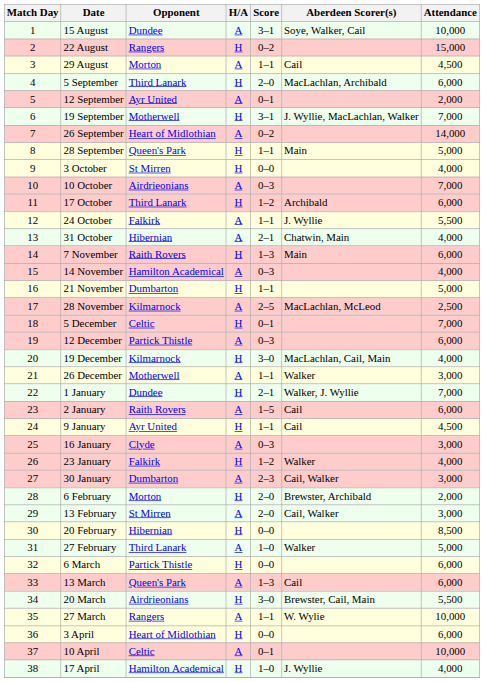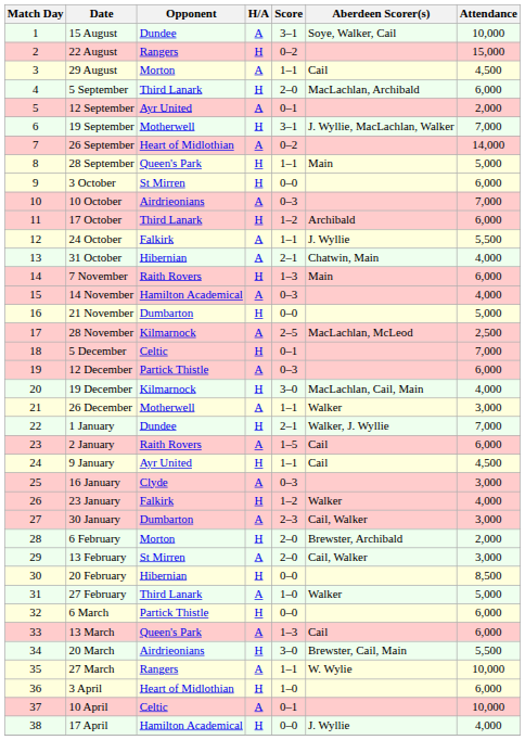 <table class="wikitable" style="text-align:center">
 <tr>
 <th>Match Day</th>
 <th>Date</th>
 <th>Opponent</th>
 <th>H/A</th>
 <th>Score</th>
 <th>Aberdeen Scorer(s)</th>
 <th>Attendance</th>
 </tr>
 <tr bgcolor=#EEFFEE>
 <td>1</td>
 <td align=left>15 August</td>
 <td align=left><a href='#'>Dundee</a></td>
 <td><a href='#'>A</a></td>
 <td>3–1</td>
 <td align=left>Soye, Walker, Cail</td>
 <td>10,000</td>
 </tr>
 <tr bgcolor=#FFCCCC>
 <td>2</td>
 <td align=left>22 August</td>
 <td align=left><a href='#'>Rangers</a></td>
 <td><a href='#'>H</a></td>
 <td>0–2</td>
 <td align=left></td>
 <td>15,000</td>
 </tr>
 <tr bgcolor=#FFFFDD>
 <td>3</td>
 <td align=left>29 August</td>
 <td align=left><a href='#'>Morton</a></td>
 <td><a href='#'>A</a></td>
 <td>1–1</td>
 <td align=left>Cail</td>
 <td>4,500</td>
 </tr>
 <tr bgcolor=#EEFFEE>
 <td>4</td>
 <td align=left>5 September</td>
 <td align=left><a href='#'>Third Lanark</a></td>
 <td><a href='#'>H</a></td>
 <td>2–0</td>
 <td align=left>MacLachlan, Archibald</td>
 <td>6,000</td>
 </tr>
 <tr bgcolor=#FFCCCC>
 <td>5</td>
 <td align=left>12 September</td>
 <td align=left><a href='#'>Ayr United</a></td>
 <td><a href='#'>A</a></td>
 <td>0–1</td>
 <td align=left></td>
 <td>2,000</td>
 </tr>
 <tr bgcolor=#EEFFEE>
 <td>6</td>
 <td align=left>19 September</td>
 <td align=left><a href='#'>Motherwell</a></td>
 <td><a href='#'>H</a></td>
 <td>3–1</td>
 <td align=left>J. Wyllie, MacLachlan, Walker</td>
 <td>7,000</td>
 </tr>
 <tr bgcolor=#FFCCCC>
 <td>7</td>
 <td align=left>26 September</td>
 <td align=left><a href='#'>Heart of Midlothian</a></td>
 <td><a href='#'>A</a></td>
 <td>0–2</td>
 <td align=left></td>
 <td>14,000</td>
 </tr>
 <tr bgcolor=#FFFFDD>
 <td>8</td>
 <td align=left>28 September</td>
 <td align=left><a href='#'>Queen's Park</a></td>
 <td><a href='#'>H</a></td>
 <td>1–1</td>
 <td align=left>Main</td>
 <td>5,000</td>
 </tr>
 <tr bgcolor=#FFFFDD>
 <td>9</td>
 <td align=left>3 October</td>
 <td align=left><a href='#'>St Mirren</a></td>
 <td><a href='#'>H</a></td>
 <td>0–0</td>
 <td align=left></td>
-<td>4,000</td>
+<td>6,000</td>
 </tr>
 <tr bgcolor=#FFCCCC>
 <td>10</td>
 <td align=left>10 October</td>
 <td align=left><a href='#'>Airdrieonians</a></td>
 <td><a href='#'>A</a></td>
 <td>0–3</td>
 <td align=left></td>
 <td>7,000</td>
 </tr>
 <tr bgcolor=#FFCCCC>
 <td>11</td>
 <td align=left>17 October</td>
 <td align=left><a href='#'>Third Lanark</a></td>
 <td><a href='#'>H</a></td>
 <td>1–2</td>
 <td align=left>Archibald</td>
 <td>6,000</td>
 </tr>
 <tr bgcolor=#FFFFDD>
 <td>12</td>
 <td align=left>24 October</td>
 <td align=left><a href='#'>Falkirk</a></td>
 <td><a href='#'>A</a></td>
 <td>1–1</td>
 <td align=left>J. Wyllie</td>
 <td>5,500</td>
 </tr>
 <tr bgcolor=#EEFFEE>
 <td>13</td>
 <td align=left>31 October</td>
 <td align=left><a href='#'>Hibernian</a></td>
 <td><a href='#'>A</a></td>
 <td>2–1</td>
 <td align=left>Chatwin, Main</td>
 <td>4,000</td>
 </tr>
 <tr bgcolor=#FFCCCC>
 <td>14</td>
 <td align=left>7 November</td>
 <td align=left><a href='#'>Raith Rovers</a></td>
 <td><a href='#'>H</a></td>
 <td>1–3</td>
 <td align=left>Main</td>
 <td>6,000</td>
 </tr>
 <tr bgcolor=#FFCCCC>
 <td>15</td>
 <td align=left>14 November</td>
 <td align=left><a href='#'>Hamilton Academical</a></td>
 <td><a href='#'>A</a></td>
 <td>0–3</td>
 <td align=left></td>
 <td>4,000</td>
 </tr>
 <tr bgcolor=#FFFFDD>
 <td>16</td>
 <td align=left>21 November</td>
 <td align=left><a href='#'>Dumbarton</a></td>
 <td><a href='#'>H</a></td>
-<td>1–1</td>
+<td>0–0</td>
 <td align=left></td>
 <td>5,000</td>
 </tr>
 <tr bgcolor=#FFCCCC>
 <td>17</td>
 <td align=left>28 November</td>
 <td align=left><a href='#'>Kilmarnock</a></td>
 <td><a href='#'>A</a></td>
 <td>2–5</td>
 <td align=left>MacLachlan, McLeod</td>
 <td>2,500</td>
 </tr>
 <tr bgcolor=#FFCCCC>
 <td>18</td>
 <td align=left>5 December</td>
 <td align=left><a href='#'>Celtic</a></td>
 <td><a href='#'>H</a></td>
 <td>0–1</td>
 <td align=left></td>
 <td>7,000</td>
 </tr>
 <tr bgcolor=#FFCCCC>
 <td>19</td>
 <td align=left>12 December</td>
 <td align=left><a href='#'>Partick Thistle</a></td>
 <td><a href='#'>A</a></td>
 <td>0–3</td>
 <td align=left></td>
 <td>6,000</td>
 </tr>
 <tr bgcolor=#EEFFEE>
 <td>20</td>
 <td align=left>19 December</td>
 <td align=left><a href='#'>Kilmarnock</a></td>
 <td><a href='#'>H</a></td>
 <td>3–0</td>
 <td align=left>MacLachlan, Cail, Main</td>
 <td>4,000</td>
 </tr>
 <tr bgcolor=#FFFFDD>
 <td>21</td>
 <td align=left>26 December</td>
 <td align=left><a href='#'>Motherwell</a></td>
 <td><a href='#'>A</a></td>
 <td>1–1</td>
 <td align=left>Walker</td>
 <td>3,000</td>
 </tr>
 <tr bgcolor=#EEFFEE>
 <td>22</td>
 <td align=left>1 January</td>
 <td align=left><a href='#'>Dundee</a></td>
 <td><a href='#'>H</a></td>
 <td>2–1</td>
 <td align=left>Walker, J. Wyllie</td>
 <td>7,000</td>
 </tr>
 <tr bgcolor=#FFCCCC>
 <td>23</td>
 <td align=left>2 January</td>
 <td align=left><a href='#'>Raith Rovers</a></td>
 <td><a href='#'>A</a></td>
 <td>1–5</td>
 <td align=left>Cail</td>
 <td>6,000</td>
 </tr>
 <tr bgcolor=#FFFFDD>
 <td>24</td>
 <td align=left>9 January</td>
 <td align=left><a href='#'>Ayr United</a></td>
 <td><a href='#'>H</a></td>
 <td>1–1</td>
 <td align=left>Cail</td>
 <td>4,500</td>
 </tr>
 <tr bgcolor=#FFCCCC>
 <td>25</td>
 <td align=left>16 January</td>
 <td align=left><a href='#'>Clyde</a></td>
 <td><a href='#'>A</a></td>
 <td>0–3</td>
 <td align=left></td>
 <td>3,000</td>
 </tr>
 <tr bgcolor=#FFCCCC>
 <td>26</td>
 <td align=left>23 January</td>
 <td align=left><a href='#'>Falkirk</a></td>
 <td><a href='#'>H</a></td>
 <td>1–2</td>
 <td align=left>Walker</td>
 <td>4,000</td>
 </tr>
 <tr bgcolor=#FFCCCC>
 <td>27</td>
 <td align=left>30 January</td>
 <td align=left><a href='#'>Dumbarton</a></td>
 <td><a href='#'>A</a></td>
 <td>2–3</td>
 <td align=left>Cail, Walker</td>
 <td>3,000</td>
 </tr>
 <tr bgcolor=#EEFFEE>
 <td>28</td>
 <td align=left>6 February</td>
 <td align=left><a href='#'>Morton</a></td>
 <td><a href='#'>H</a></td>
 <td>2–0</td>
 <td align=left>Brewster, Archibald</td>
 <td>2,000</td>
 </tr>
 <tr bgcolor=#EEFFEE>
 <td>29</td>
 <td align=left>13 February</td>
 <td align=left><a href='#'>St Mirren</a></td>
 <td><a href='#'>A</a></td>
 <td>2–0</td>
 <td align=left>Cail, Walker</td>
 <td>3,000</td>
 </tr>
 <tr bgcolor=#FFFFDD>
 <td>30</td>
 <td align=left>20 February</td>
 <td align=left><a href='#'>Hibernian</a></td>
 <td><a href='#'>H</a></td>
 <td>0–0</td>
 <td align=left></td>
 <td>8,500</td>
 </tr>
 <tr bgcolor=#EEFFEE>
 <td>31</td>
 <td align=left>27 February</td>
 <td align=left><a href='#'>Third Lanark</a></td>
 <td><a href='#'>A</a></td>
 <td>1–0</td>
 <td align=left>Walker</td>
 <td>5,000</td>
 </tr>
 <tr bgcolor=#FFFFDD>
 <td>32</td>
 <td align=left>6 March</td>
 <td align=left><a href='#'>Partick Thistle</a></td>
 <td><a href='#'>H</a></td>
 <td>0–0</td>
 <td align=left></td>
 <td>6,000</td>
 </tr>
 <tr bgcolor=#FFCCCC>
 <td>33</td>
 <td align=left>13 March</td>
 <td align=left><a href='#'>Queen's Park</a></td>
 <td><a href='#'>A</a></td>
 <td>1–3</td>
 <td align=left>Cail</td>
 <td>6,000</td>
 </tr>
 <tr bgcolor=#EEFFEE>
 <td>34</td>
 <td align=left>20 March</td>
 <td align=left><a href='#'>Airdrieonians</a></td>
 <td><a href='#'>H</a></td>
 <td>3–0</td>
 <td align=left>Brewster, Cail, Main</td>
 <td>5,500</td>
 </tr>
 <tr bgcolor=#FFFFDD>
 <td>35</td>
 <td align=left>27 March</td>
 <td align=left><a href='#'>Rangers</a></td>
 <td><a href='#'>A</a></td>
 <td>1–1</td>
 <td align=left>W. Wylie</td>
 <td>10,000</td>
 </tr>
 <tr bgcolor=#FFFFDD>
 <td>36</td>
 <td align=left>3 April</td>
 <td align=left><a href='#'>Heart of Midlothian</a></td>
 <td><a href='#'>H</a></td>
-<td>0–0</td>
+<td>1–0</td>
 <td align=left></td>
 <td>6,000</td>
 </tr>
 <tr bgcolor=#FFCCCC>
 <td>37</td>
 <td align=left>10 April</td>
 <td align=left><a href='#'>Celtic</a></td>
 <td><a href='#'>A</a></td>
 <td>0–1</td>
 <td align=left></td>
 <td>10,000</td>
 </tr>
 <tr bgcolor=#EEFFEE>
 <td>38</td>
 <td align=left>17 April</td>
 <td align=left><a href='#'>Hamilton Academical</a></td>
 <td><a href='#'>H</a></td>
-<td>1–0</td>
+<td>0–0</td>
 <td align=left>J. Wyllie</td>
 <td>4,000</td>
 </tr>
 <tr>
 </tr>
 </table>
